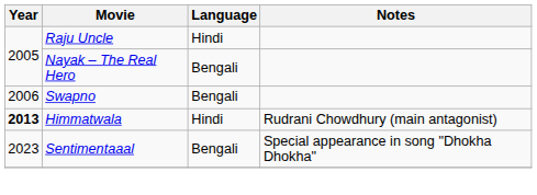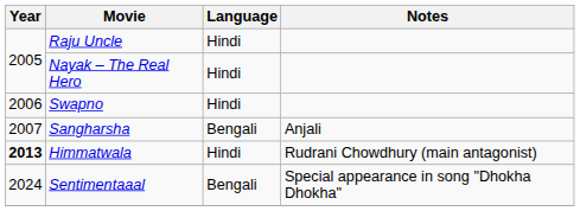 <table class="wikitable">
 <tr>
 <th>Year</th>
 <th>Movie</th>
 <th>Language</th>
 <th>Notes</th>
 </tr>
 <tr>
 <td rowspan="2">2005</td>
 <td><em><a href='#'>Raju Uncle</a></em></td>
 <td>Hindi</td>
 <td></td>
 </tr>
 <tr>
 <td><em><a href='#'>Nayak – The Real Hero</a></em></td>
-<td>Bengali</td>
+<td>Hindi</td>
 <td></td>
 </tr>
 <tr>
 <td>2006</td>
 <td><em><a href='#'>Swapno</a></em></td>
+<td>Hindi</td>
+<td></td>
+</tr>
+<tr>
+<td>2007</td>
+<td><em><a href='#'>Sangharsha</a></em></td>
 <td>Bengali</td>
-<td></td>
+<td>Anjali</td>
 </tr>
 <tr>
 <td><strong>2013</strong></td>
 <td><em><a href='#'>Himmatwala</a></em></td>
 <td>Hindi</td>
 <td>Rudrani Chowdhury (main antagonist)</td>
 </tr>
 <tr>
-<td>2023</td>
+<td>2024</td>
 <td><em><a href='#'>Sentimentaaal</a></em></td>
 <td>Bengali</td>
 <td>Special appearance in song "Dhokha Dhokha"</td>
 </tr>
 <tr>
 </tr>
 </table>
